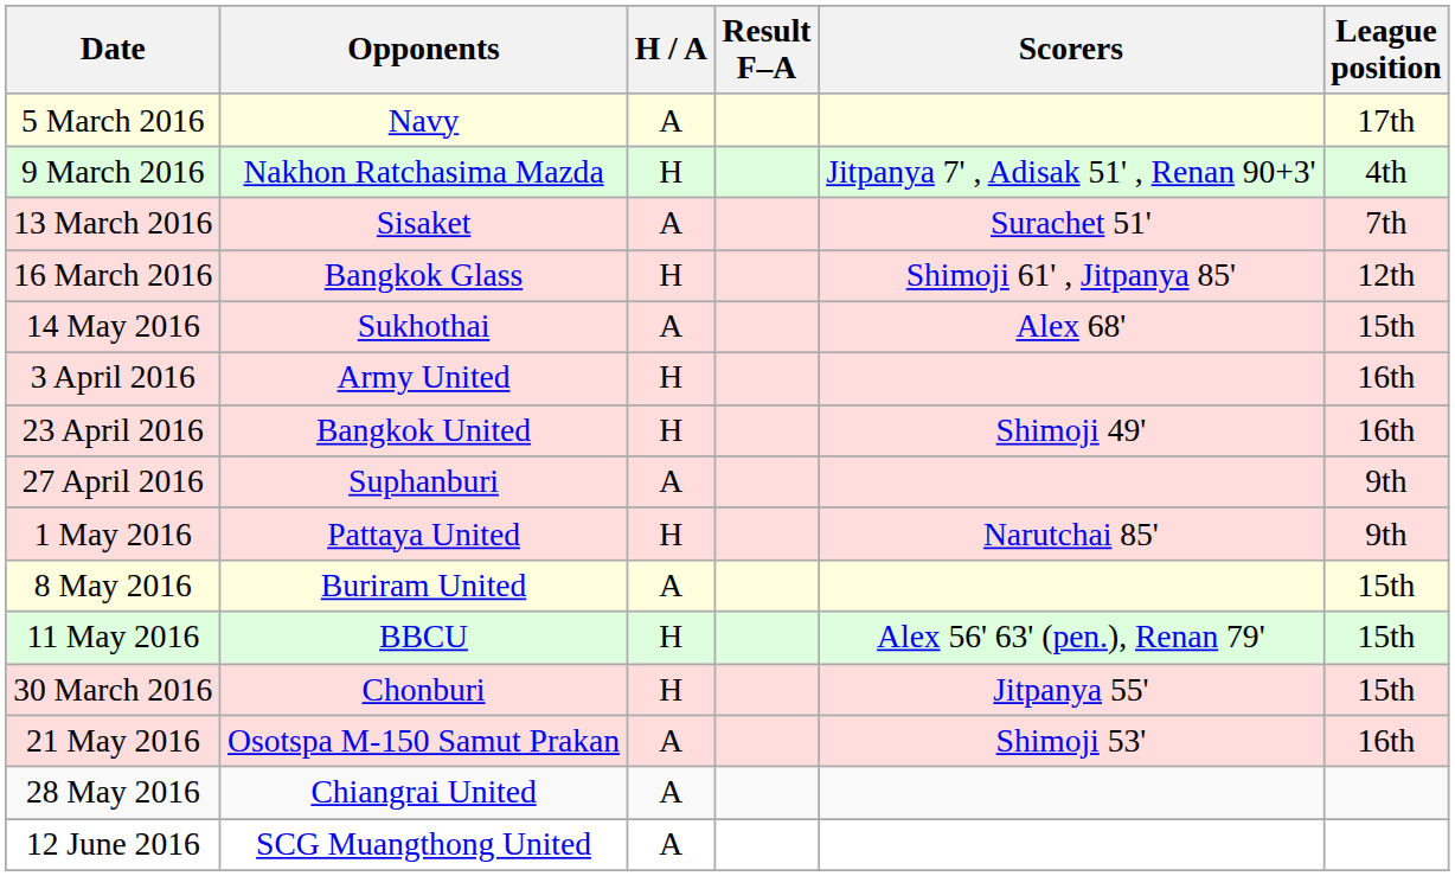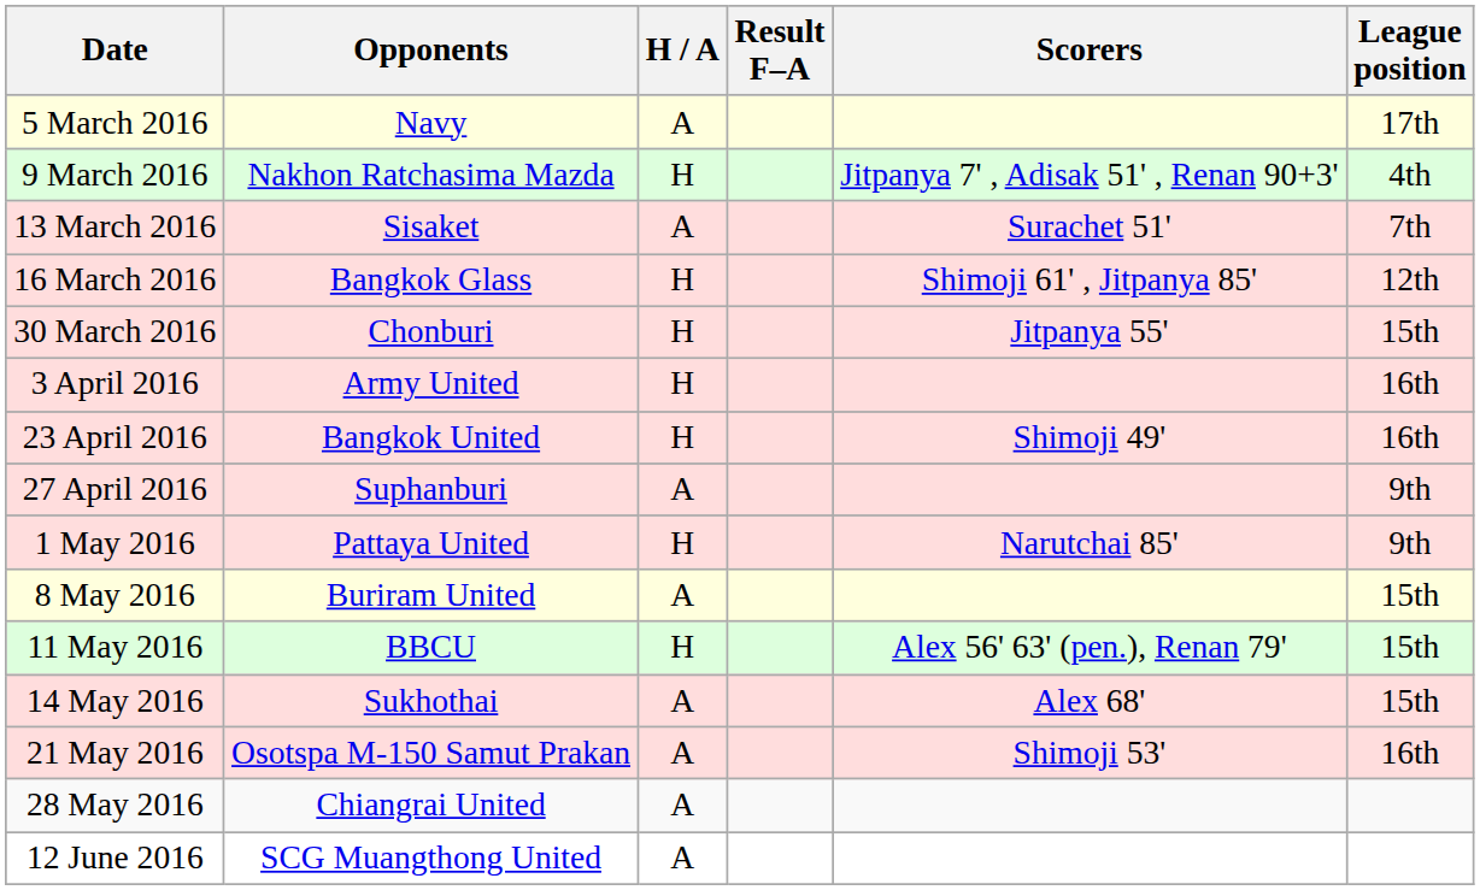 <table class="wikitable" style="text-align:center">
 <tr>
 <th>Date</th>
 <th>Opponents</th>
 <th>H / A</th>
 <th>Result<br>F–A</th>
 <th>Scorers</th>
 <th>League<br>position</th>
 </tr>
 <tr bgcolor="#ffffdd">
 <td>5 March 2016</td>
 <td><a href='#'>Navy</a></td>
 <td>A</td>
 <td></td>
 <td></td>
 <td>17th</td>
 </tr>
 <tr bgcolor="#ddffdd">
 <td>9 March 2016</td>
 <td><a href='#'>Nakhon Ratchasima Mazda</a></td>
 <td>H</td>
 <td></td>
 <td><a href='#'>Jitpanya</a> 7' , <a href='#'>Adisak</a> 51' , <a href='#'>Renan</a> 90+3'</td>
 <td>4th</td>
 </tr>
 <tr bgcolor="#ffdddd">
 <td>13 March 2016</td>
 <td><a href='#'>Sisaket</a></td>
 <td>A</td>
 <td> </td>
 <td><a href='#'>Surachet</a> 51'</td>
 <td>7th</td>
 </tr>
 <tr bgcolor="#ffdddd">
 <td>16 March 2016</td>
 <td><a href='#'>Bangkok Glass</a></td>
 <td>H</td>
 <td></td>
 <td><a href='#'>Shimoji</a> 61' , <a href='#'>Jitpanya</a> 85'</td>
 <td>12th</td>
 </tr>
 <tr bgcolor="#ffdddd">
-<td>14 May 2016</td>
-<td><a href='#'>Sukhothai</a></td>
-<td>A</td>
+<td>30 March 2016</td>
+<td><a href='#'>Chonburi</a></td>
+<td>H</td>
 <td></td>
-<td><a href='#'>Alex</a> 68'</td>
+<td><a href='#'>Jitpanya</a> 55'</td>
 <td>15th</td>
 </tr>
 <tr bgcolor="#ffdddd">
 <td>3 April 2016</td>
 <td><a href='#'>Army United</a></td>
 <td>H</td>
 <td></td>
 <td></td>
 <td>16th</td>
 </tr>
 <tr bgcolor="#ffdddd">
 <td>23 April 2016</td>
 <td><a href='#'>Bangkok United</a></td>
 <td>H</td>
 <td></td>
 <td><a href='#'>Shimoji</a> 49'</td>
 <td>16th</td>
 </tr>
 <tr bgcolor="#ffdddd">
 <td>27 April 2016</td>
 <td><a href='#'>Suphanburi</a></td>
 <td>A</td>
 <td></td>
 <td></td>
 <td>9th</td>
 </tr>
 <tr bgcolor="#ffdddd">
 <td>1 May 2016</td>
 <td><a href='#'>Pattaya United</a></td>
 <td>H</td>
 <td></td>
 <td><a href='#'>Narutchai</a> 85'</td>
 <td>9th</td>
 </tr>
 <tr bgcolor="#ffffdd">
 <td>8 May 2016</td>
 <td><a href='#'>Buriram United</a></td>
 <td>A</td>
 <td> </td>
 <td></td>
 <td>15th</td>
 </tr>
 <tr bgcolor="#ddffdd">
 <td>11 May 2016</td>
 <td><a href='#'>BBCU</a></td>
 <td>H</td>
 <td> </td>
 <td><a href='#'>Alex</a> 56' 63' (<a href='#'>pen.</a>), <a href='#'>Renan</a> 79'</td>
 <td>15th</td>
 </tr>
 <tr bgcolor="#ffdddd">
-<td>30 March 2016</td>
-<td><a href='#'>Chonburi</a></td>
-<td>H</td>
+<td>14 May 2016</td>
+<td><a href='#'>Sukhothai</a></td>
+<td>A</td>
 <td></td>
-<td><a href='#'>Jitpanya</a> 55'</td>
+<td><a href='#'>Alex</a> 68'</td>
 <td>15th</td>
 </tr>
 <tr bgcolor="#ffdddd">
 <td>21 May 2016</td>
 <td><a href='#'>Osotspa M-150 Samut Prakan</a></td>
 <td>A</td>
 <td></td>
 <td><a href='#'>Shimoji</a> 53'</td>
 <td>16th</td>
 </tr>
 <tr bgcolor=>
 <td>28 May 2016</td>
 <td><a href='#'>Chiangrai United</a></td>
 <td>A</td>
 <td></td>
 <td></td>
 <td></td>
 </tr>
 <tr bgcolor="#ffffff">
 <td>12 June 2016</td>
 <td><a href='#'>SCG Muangthong United</a></td>
 <td>A</td>
 <td></td>
 <td></td>
 <td></td>
 </tr>
 </table>
